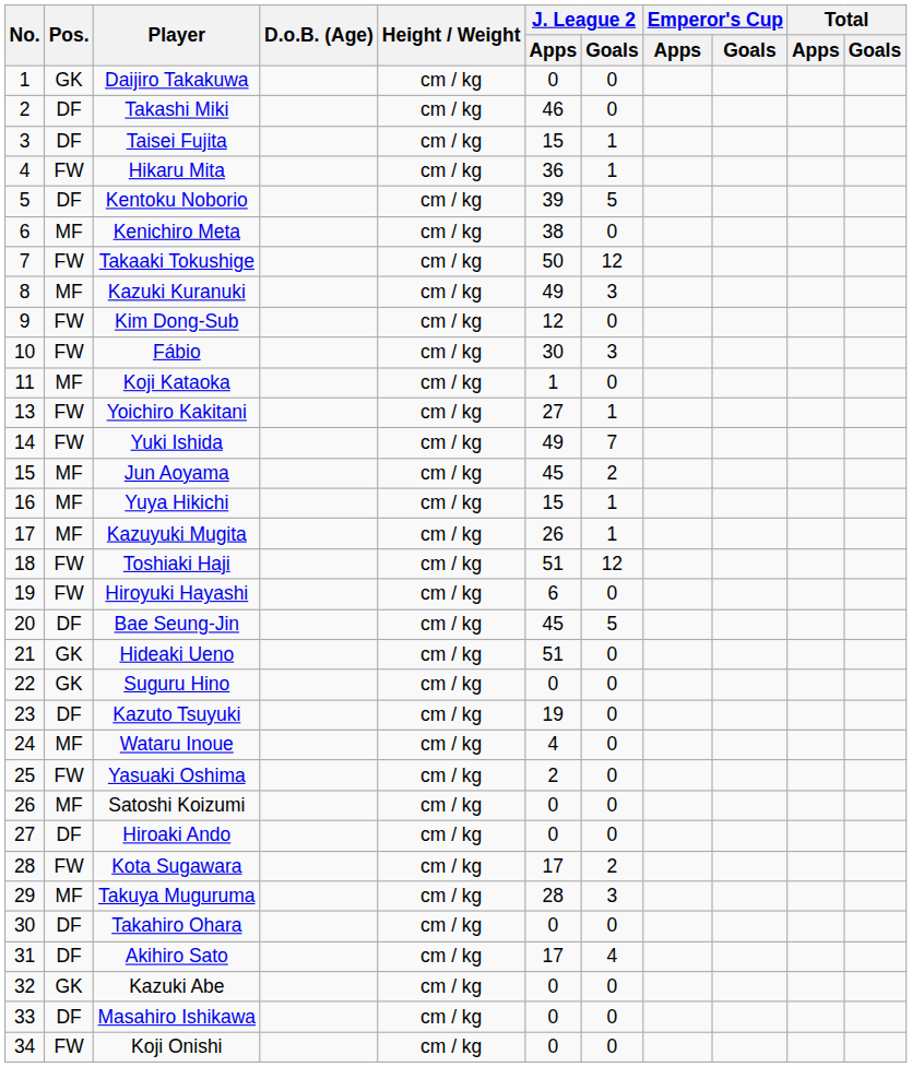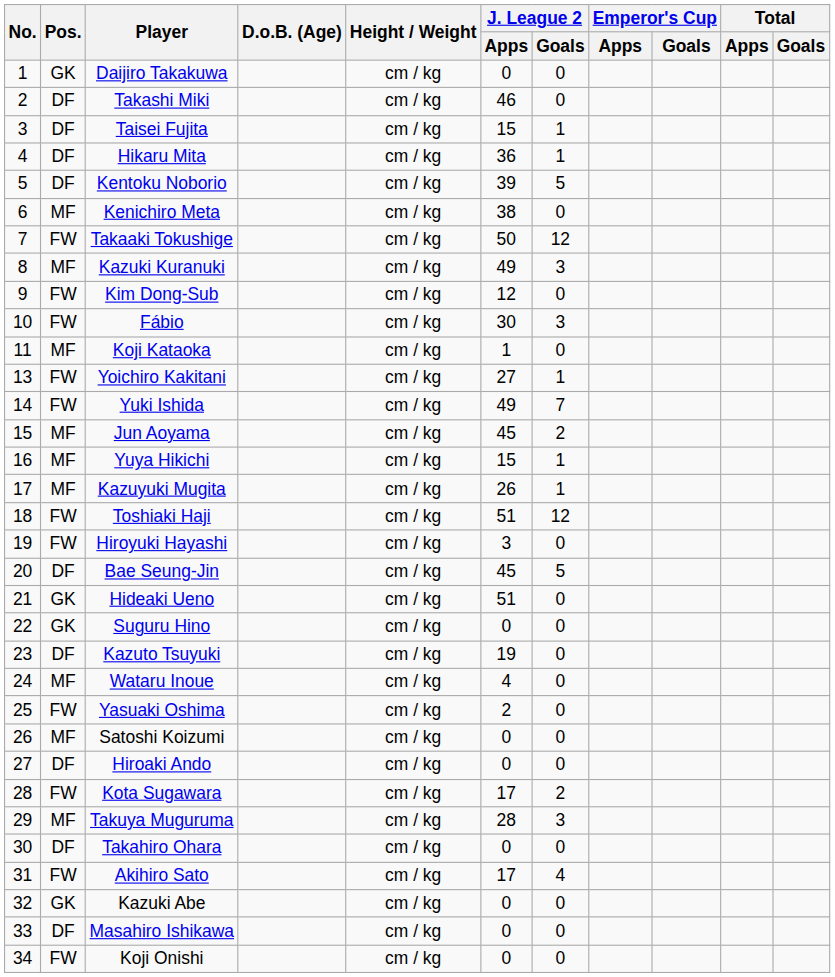 <table class="wikitable" style="text-align:center;">
 <tr>
 <th rowspan="2">No.</th>
 <th rowspan="2">Pos.</th>
 <th rowspan="2">Player</th>
 <th rowspan="2">D.o.B. (Age)</th>
 <th rowspan="2">Height / Weight</th>
 <th colspan="2"><a href='#'>J. League 2</a></th>
 <th colspan="2"><a href='#'>Emperor's Cup</a></th>
 <th colspan="2">Total</th>
 </tr>
 <tr>
 <th>Apps</th>
 <th>Goals</th>
 <th>Apps</th>
 <th>Goals</th>
 <th>Apps</th>
 <th>Goals</th>
 </tr>
 <tr>
 <td>1</td>
 <td>GK</td>
 <td><a href='#'>Daijiro Takakuwa</a></td>
 <td></td>
 <td>cm / kg</td>
 <td>0</td>
 <td>0</td>
 <td></td>
 <td></td>
 <td></td>
 <td></td>
 </tr>
 <tr>
 <td>2</td>
 <td>DF</td>
 <td><a href='#'>Takashi Miki</a></td>
 <td></td>
 <td>cm / kg</td>
 <td>46</td>
 <td>0</td>
 <td></td>
 <td></td>
 <td></td>
 <td></td>
 </tr>
 <tr>
 <td>3</td>
 <td>DF</td>
 <td><a href='#'>Taisei Fujita</a></td>
 <td></td>
 <td>cm / kg</td>
 <td>15</td>
 <td>1</td>
 <td></td>
 <td></td>
 <td></td>
 <td></td>
 </tr>
 <tr>
 <td>4</td>
-<td>FW</td>
+<td>DF</td>
 <td><a href='#'>Hikaru Mita</a></td>
 <td></td>
 <td>cm / kg</td>
 <td>36</td>
 <td>1</td>
 <td></td>
 <td></td>
 <td></td>
 <td></td>
 </tr>
 <tr>
 <td>5</td>
 <td>DF</td>
 <td><a href='#'>Kentoku Noborio</a></td>
 <td></td>
 <td>cm / kg</td>
 <td>39</td>
 <td>5</td>
 <td></td>
 <td></td>
 <td></td>
 <td></td>
 </tr>
 <tr>
 <td>6</td>
 <td>MF</td>
 <td><a href='#'>Kenichiro Meta</a></td>
 <td></td>
 <td>cm / kg</td>
 <td>38</td>
 <td>0</td>
 <td></td>
 <td></td>
 <td></td>
 <td></td>
 </tr>
 <tr>
 <td>7</td>
 <td>FW</td>
 <td><a href='#'>Takaaki Tokushige</a></td>
 <td></td>
 <td>cm / kg</td>
 <td>50</td>
 <td>12</td>
 <td></td>
 <td></td>
 <td></td>
 <td></td>
 </tr>
 <tr>
 <td>8</td>
 <td>MF</td>
 <td><a href='#'>Kazuki Kuranuki</a></td>
 <td></td>
 <td>cm / kg</td>
 <td>49</td>
 <td>3</td>
 <td></td>
 <td></td>
 <td></td>
 <td></td>
 </tr>
 <tr>
 <td>9</td>
 <td>FW</td>
 <td><a href='#'>Kim Dong-Sub</a></td>
 <td></td>
 <td>cm / kg</td>
 <td>12</td>
 <td>0</td>
 <td></td>
 <td></td>
 <td></td>
 <td></td>
 </tr>
 <tr>
 <td>10</td>
 <td>FW</td>
 <td><a href='#'>Fábio</a></td>
 <td></td>
 <td>cm / kg</td>
 <td>30</td>
 <td>3</td>
 <td></td>
 <td></td>
 <td></td>
 <td></td>
 </tr>
 <tr>
 <td>11</td>
 <td>MF</td>
 <td><a href='#'>Koji Kataoka</a></td>
 <td></td>
 <td>cm / kg</td>
 <td>1</td>
 <td>0</td>
 <td></td>
 <td></td>
 <td></td>
 <td></td>
 </tr>
 <tr>
 <td>13</td>
 <td>FW</td>
 <td><a href='#'>Yoichiro Kakitani</a></td>
 <td></td>
 <td>cm / kg</td>
 <td>27</td>
 <td>1</td>
 <td></td>
 <td></td>
 <td></td>
 <td></td>
 </tr>
 <tr>
 <td>14</td>
 <td>FW</td>
 <td><a href='#'>Yuki Ishida</a></td>
 <td></td>
 <td>cm / kg</td>
 <td>49</td>
 <td>7</td>
 <td></td>
 <td></td>
 <td></td>
 <td></td>
 </tr>
 <tr>
 <td>15</td>
 <td>MF</td>
 <td><a href='#'>Jun Aoyama</a></td>
 <td></td>
 <td>cm / kg</td>
 <td>45</td>
 <td>2</td>
 <td></td>
 <td></td>
 <td></td>
 <td></td>
 </tr>
 <tr>
 <td>16</td>
 <td>MF</td>
 <td><a href='#'>Yuya Hikichi</a></td>
 <td></td>
 <td>cm / kg</td>
 <td>15</td>
 <td>1</td>
 <td></td>
 <td></td>
 <td></td>
 <td></td>
 </tr>
 <tr>
 <td>17</td>
 <td>MF</td>
 <td><a href='#'>Kazuyuki Mugita</a></td>
 <td></td>
 <td>cm / kg</td>
 <td>26</td>
 <td>1</td>
 <td></td>
 <td></td>
 <td></td>
 <td></td>
 </tr>
 <tr>
 <td>18</td>
 <td>FW</td>
 <td><a href='#'>Toshiaki Haji</a></td>
 <td></td>
 <td>cm / kg</td>
 <td>51</td>
 <td>12</td>
 <td></td>
 <td></td>
 <td></td>
 <td></td>
 </tr>
 <tr>
 <td>19</td>
 <td>FW</td>
 <td><a href='#'>Hiroyuki Hayashi</a></td>
 <td></td>
 <td>cm / kg</td>
-<td>6</td>
+<td>3</td>
 <td>0</td>
 <td></td>
 <td></td>
 <td></td>
 <td></td>
 </tr>
 <tr>
 <td>20</td>
 <td>DF</td>
 <td><a href='#'>Bae Seung-Jin</a></td>
 <td></td>
 <td>cm / kg</td>
 <td>45</td>
 <td>5</td>
 <td></td>
 <td></td>
 <td></td>
 <td></td>
 </tr>
 <tr>
 <td>21</td>
 <td>GK</td>
 <td><a href='#'>Hideaki Ueno</a></td>
 <td></td>
 <td>cm / kg</td>
 <td>51</td>
 <td>0</td>
 <td></td>
 <td></td>
 <td></td>
 <td></td>
 </tr>
 <tr>
 <td>22</td>
 <td>GK</td>
 <td><a href='#'>Suguru Hino</a></td>
 <td></td>
 <td>cm / kg</td>
 <td>0</td>
 <td>0</td>
 <td></td>
 <td></td>
 <td></td>
 <td></td>
 </tr>
 <tr>
 <td>23</td>
 <td>DF</td>
 <td><a href='#'>Kazuto Tsuyuki</a></td>
 <td></td>
 <td>cm / kg</td>
 <td>19</td>
 <td>0</td>
 <td></td>
 <td></td>
 <td></td>
 <td></td>
 </tr>
 <tr>
 <td>24</td>
 <td>MF</td>
 <td><a href='#'>Wataru Inoue</a></td>
 <td></td>
 <td>cm / kg</td>
 <td>4</td>
 <td>0</td>
 <td></td>
 <td></td>
 <td></td>
 <td></td>
 </tr>
 <tr>
 <td>25</td>
 <td>FW</td>
 <td><a href='#'>Yasuaki Oshima</a></td>
 <td></td>
 <td>cm / kg</td>
 <td>2</td>
 <td>0</td>
 <td></td>
 <td></td>
 <td></td>
 <td></td>
 </tr>
 <tr>
 <td>26</td>
 <td>MF</td>
 <td>Satoshi Koizumi</td>
 <td></td>
 <td>cm / kg</td>
 <td>0</td>
 <td>0</td>
 <td></td>
 <td></td>
 <td></td>
 <td></td>
 </tr>
 <tr>
 <td>27</td>
 <td>DF</td>
 <td><a href='#'>Hiroaki Ando</a></td>
 <td></td>
 <td>cm / kg</td>
 <td>0</td>
 <td>0</td>
 <td></td>
 <td></td>
 <td></td>
 <td></td>
 </tr>
 <tr>
 <td>28</td>
 <td>FW</td>
 <td><a href='#'>Kota Sugawara</a></td>
 <td></td>
 <td>cm / kg</td>
 <td>17</td>
 <td>2</td>
 <td></td>
 <td></td>
 <td></td>
 <td></td>
 </tr>
 <tr>
 <td>29</td>
 <td>MF</td>
 <td><a href='#'>Takuya Muguruma</a></td>
 <td></td>
 <td>cm / kg</td>
 <td>28</td>
 <td>3</td>
 <td></td>
 <td></td>
 <td></td>
 <td></td>
 </tr>
 <tr>
 <td>30</td>
 <td>DF</td>
 <td><a href='#'>Takahiro Ohara</a></td>
 <td></td>
 <td>cm / kg</td>
 <td>0</td>
 <td>0</td>
 <td></td>
 <td></td>
 <td></td>
 <td></td>
 </tr>
 <tr>
 <td>31</td>
-<td>DF</td>
+<td>FW</td>
 <td><a href='#'>Akihiro Sato</a></td>
 <td></td>
 <td>cm / kg</td>
 <td>17</td>
 <td>4</td>
 <td></td>
 <td></td>
 <td></td>
 <td></td>
 </tr>
 <tr>
 <td>32</td>
 <td>GK</td>
 <td>Kazuki Abe</td>
 <td></td>
 <td>cm / kg</td>
 <td>0</td>
 <td>0</td>
 <td></td>
 <td></td>
 <td></td>
 <td></td>
 </tr>
 <tr>
 <td>33</td>
 <td>DF</td>
 <td><a href='#'>Masahiro Ishikawa</a></td>
 <td></td>
 <td>cm / kg</td>
 <td>0</td>
 <td>0</td>
 <td></td>
 <td></td>
 <td></td>
 <td></td>
 </tr>
 <tr>
 <td>34</td>
 <td>FW</td>
 <td>Koji Onishi</td>
 <td></td>
 <td>cm / kg</td>
 <td>0</td>
 <td>0</td>
 <td></td>
 <td></td>
 <td></td>
 <td></td>
 </tr>
 </table>
